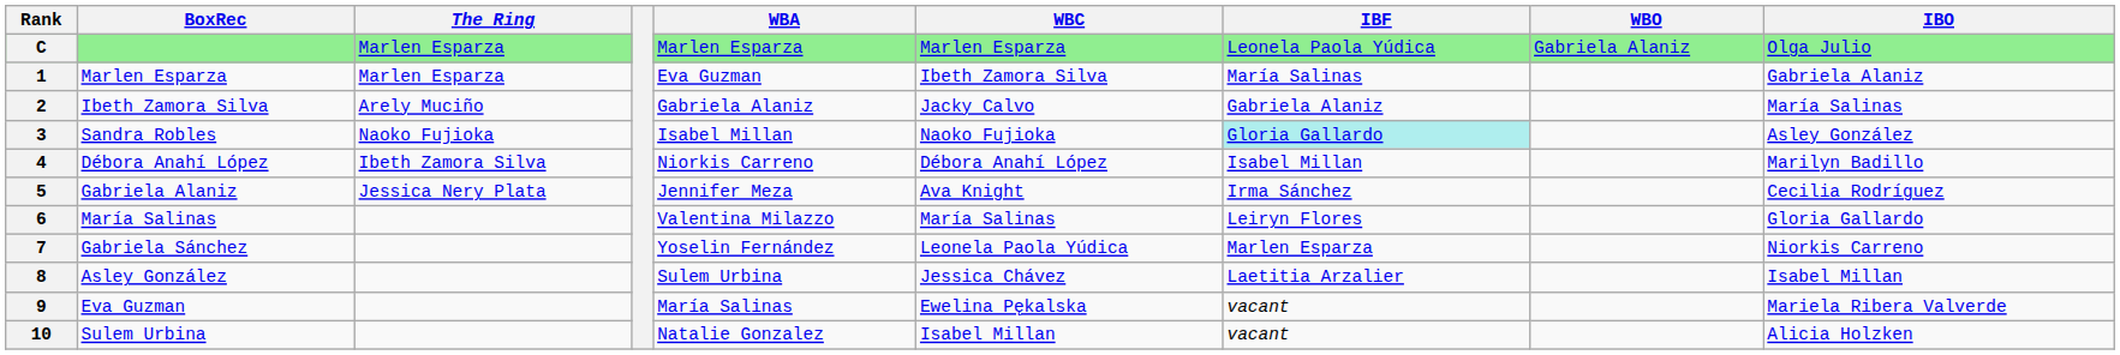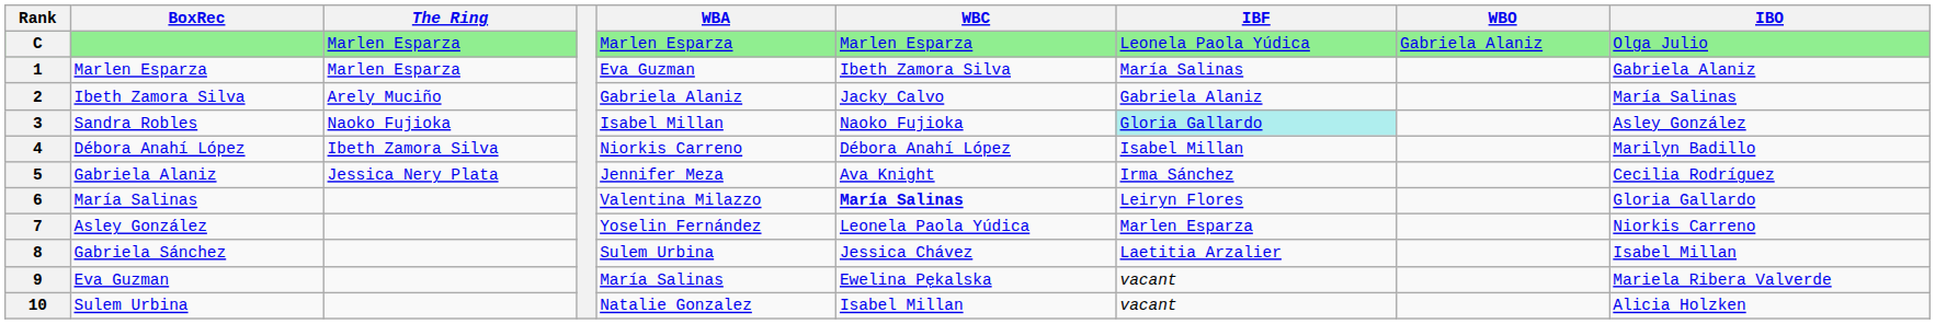 <table class="wikitable" style="text-align:left; font-size:80%; width:100%;">
 <tr>
 <th>Rank</th>
 <th><a href='#'>BoxRec</a></th>
 <th><em><a href='#'>The Ring</a></em></th>
 <th rowspan="12" style="width:1%;"></th>
 <th><a href='#'>WBA</a></th>
 <th><a href='#'>WBC</a></th>
 <th><a href='#'>IBF</a></th>
 <th><a href='#'>WBO</a></th>
 <th><a href='#'>IBO</a></th>
 </tr>
 <tr style="background:lightgreen;">
 <th scope="row">C</th>
 <td></td>
 <td> <a href='#'>Marlen Esparza</a></td>
 <td> <a href='#'>Marlen Esparza</a></td>
 <td> <a href='#'>Marlen Esparza</a></td>
 <td> <a href='#'>Leonela Paola Yúdica</a></td>
 <td> <a href='#'>Gabriela Alaniz</a></td>
 <td> <a href='#'>Olga Julio</a></td>
 </tr>
 <tr>
 <th scope="row">1</th>
 <td> <a href='#'>Marlen Esparza</a></td>
 <td> <a href='#'>Marlen Esparza</a></td>
 <td> <a href='#'>Eva Guzman</a></td>
 <td> <a href='#'>Ibeth Zamora Silva</a></td>
 <td> <a href='#'>María Salinas</a></td>
 <td></td>
 <td> <a href='#'>Gabriela Alaniz</a></td>
 </tr>
 <tr>
 <th scope="row">2</th>
 <td> <a href='#'>Ibeth Zamora Silva</a></td>
 <td> <a href='#'>Arely Muciño</a></td>
 <td> <a href='#'>Gabriela Alaniz</a></td>
 <td> <a href='#'>Jacky Calvo</a></td>
 <td> <a href='#'>Gabriela Alaniz</a></td>
 <td></td>
 <td> <a href='#'>María Salinas</a></td>
 </tr>
 <tr>
 <th scope="row">3</th>
 <td> <a href='#'>Sandra Robles</a></td>
 <td> <a href='#'>Naoko Fujioka</a></td>
 <td> <a href='#'>Isabel Millan</a></td>
 <td> <a href='#'>Naoko Fujioka</a></td>
 <td style="background: paleturquoise;"> <a href='#'>Gloria Gallardo</a></td>
 <td></td>
 <td> <a href='#'>Asley González</a></td>
 </tr>
 <tr>
 <th scope="row">4</th>
 <td> <a href='#'>Débora Anahí López</a></td>
 <td> <a href='#'>Ibeth Zamora Silva</a></td>
 <td> <a href='#'>Niorkis Carreno</a></td>
 <td> <a href='#'>Débora Anahí López</a></td>
 <td> <a href='#'>Isabel Millan</a></td>
 <td></td>
 <td> <a href='#'>Marilyn Badillo</a></td>
 </tr>
 <tr>
 <th scope="row">5</th>
 <td> <a href='#'>Gabriela Alaniz</a></td>
 <td> <a href='#'>Jessica Nery Plata</a></td>
 <td> <a href='#'>Jennifer Meza</a></td>
 <td> <a href='#'>Ava Knight</a></td>
 <td> <a href='#'>Irma Sánchez</a></td>
 <td></td>
 <td> <a href='#'>Cecilia Rodríguez</a></td>
 </tr>
 <tr>
 <th scope="row">6</th>
 <td> <a href='#'>María Salinas</a></td>
 <td></td>
 <td> <a href='#'>Valentina Milazzo</a></td>
-<td> <a href='#'>María Salinas</a></td>
+<td><strong> <a href='#'>María Salinas</a></strong></td>
 <td> <a href='#'>Leiryn Flores</a></td>
 <td></td>
 <td> <a href='#'>Gloria Gallardo</a></td>
 </tr>
 <tr>
 <th scope="row">7</th>
-<td> <a href='#'>Gabriela Sánchez</a></td>
+<td> <a href='#'>Asley González</a></td>
 <td></td>
 <td> <a href='#'>Yoselin Fernández</a></td>
 <td> <a href='#'>Leonela Paola Yúdica</a></td>
 <td> <a href='#'>Marlen Esparza</a></td>
 <td></td>
 <td> <a href='#'>Niorkis Carreno</a></td>
 </tr>
 <tr>
 <th scope="row">8</th>
-<td> <a href='#'>Asley González</a></td>
+<td> <a href='#'>Gabriela Sánchez</a></td>
 <td></td>
 <td> <a href='#'>Sulem Urbina</a></td>
 <td> <a href='#'>Jessica Chávez</a></td>
 <td> <a href='#'>Laetitia Arzalier</a></td>
 <td></td>
 <td> <a href='#'>Isabel Millan</a></td>
 </tr>
 <tr>
 <th scope="row">9</th>
 <td> <a href='#'>Eva Guzman</a></td>
 <td></td>
 <td> <a href='#'>María Salinas</a></td>
 <td> <a href='#'>Ewelina Pękalska</a></td>
 <td><em>vacant</em></td>
 <td></td>
 <td> <a href='#'>Mariela Ribera Valverde</a></td>
 </tr>
 <tr>
 <th scope="row">10</th>
 <td> <a href='#'>Sulem Urbina</a></td>
 <td></td>
 <td> <a href='#'>Natalie Gonzalez</a></td>
 <td> <a href='#'>Isabel Millan</a></td>
 <td><em>vacant</em></td>
 <td></td>
 <td> <a href='#'>Alicia Holzken</a></td>
 </tr>
 </table>
